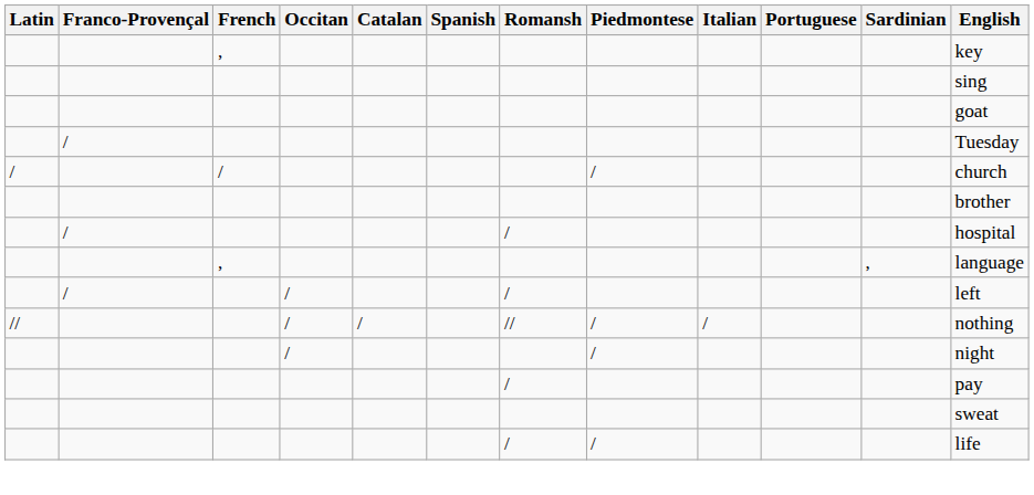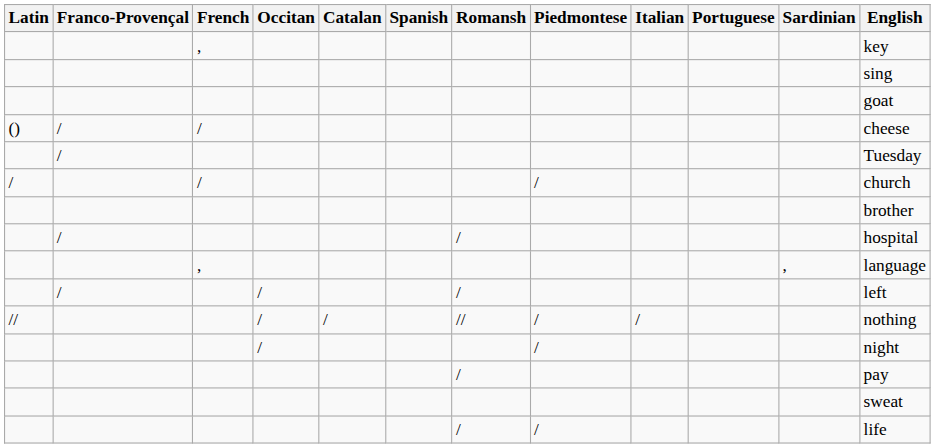 <table class="wikitable sortable">
 <tr style="background:#f9f9f9;">
 <th>Latin</th>
 <th>Franco-Provençal</th>
 <th>French</th>
 <th>Occitan</th>
 <th>Catalan</th>
 <th>Spanish</th>
 <th>Romansh</th>
 <th>Piedmontese</th>
 <th>Italian</th>
 <th>Portuguese</th>
 <th>Sardinian</th>
 <th>English</th>
 </tr>
 <tr>
 <td></td>
 <td></td>
 <td>, </td>
 <td></td>
 <td></td>
 <td></td>
 <td></td>
 <td></td>
 <td></td>
 <td></td>
 <td></td>
 <td>key</td>
 </tr>
 <tr>
 <td></td>
 <td></td>
 <td></td>
 <td></td>
 <td></td>
 <td></td>
 <td></td>
 <td></td>
 <td></td>
 <td></td>
 <td></td>
 <td>sing</td>
 </tr>
 <tr>
 <td></td>
 <td></td>
 <td></td>
 <td></td>
 <td></td>
 <td></td>
 <td></td>
 <td></td>
 <td></td>
 <td></td>
 <td></td>
 <td>goat</td>
+</tr>
+<tr>
+<td> ()</td>
+<td>/</td>
+<td>/</td>
+<td></td>
+<td></td>
+<td></td>
+<td></td>
+<td></td>
+<td></td>
+<td></td>
+<td></td>
+<td>cheese</td>
 </tr>
 <tr>
 <td></td>
 <td>/</td>
 <td></td>
 <td></td>
 <td></td>
 <td></td>
 <td></td>
 <td></td>
 <td></td>
 <td></td>
 <td></td>
 <td>Tuesday</td>
 </tr>
 <tr>
 <td>/</td>
 <td></td>
 <td>/</td>
 <td></td>
 <td></td>
 <td></td>
 <td></td>
 <td>/</td>
 <td></td>
 <td></td>
 <td></td>
 <td>church</td>
 </tr>
 <tr>
 <td></td>
 <td></td>
 <td></td>
 <td></td>
 <td></td>
 <td></td>
 <td></td>
 <td></td>
 <td></td>
 <td></td>
 <td></td>
 <td>brother</td>
 </tr>
 <tr>
 <td></td>
 <td>/</td>
 <td></td>
 <td></td>
 <td></td>
 <td></td>
 <td>/</td>
 <td></td>
 <td></td>
 <td></td>
 <td></td>
 <td>hospital</td>
 </tr>
 <tr>
 <td></td>
 <td></td>
 <td>, </td>
 <td></td>
 <td></td>
 <td></td>
 <td></td>
 <td></td>
 <td></td>
 <td></td>
 <td>, </td>
 <td>language</td>
 </tr>
 <tr>
 <td></td>
 <td>/</td>
 <td></td>
 <td>/</td>
 <td></td>
 <td></td>
 <td>/</td>
 <td></td>
 <td></td>
 <td></td>
 <td></td>
 <td>left</td>
 </tr>
 <tr>
 <td>//</td>
 <td></td>
 <td></td>
 <td>/</td>
 <td>/</td>
 <td></td>
 <td>//</td>
 <td>/</td>
 <td>/</td>
 <td></td>
 <td></td>
 <td>nothing</td>
 </tr>
 <tr>
 <td></td>
 <td></td>
 <td></td>
 <td>/</td>
 <td></td>
 <td></td>
 <td></td>
 <td>/</td>
 <td></td>
 <td></td>
 <td></td>
 <td>night</td>
 </tr>
 <tr>
 <td></td>
 <td></td>
 <td></td>
 <td></td>
 <td></td>
 <td></td>
 <td>/</td>
 <td></td>
 <td></td>
 <td></td>
 <td></td>
 <td>pay</td>
 </tr>
 <tr>
 <td></td>
 <td></td>
 <td></td>
 <td></td>
 <td></td>
 <td></td>
 <td></td>
 <td></td>
 <td></td>
 <td></td>
 <td></td>
 <td>sweat</td>
 </tr>
 <tr>
 <td></td>
 <td></td>
 <td></td>
 <td></td>
 <td></td>
 <td></td>
 <td>/</td>
 <td>/</td>
 <td></td>
 <td></td>
 <td></td>
 <td>life</td>
 </tr>
 </table>
